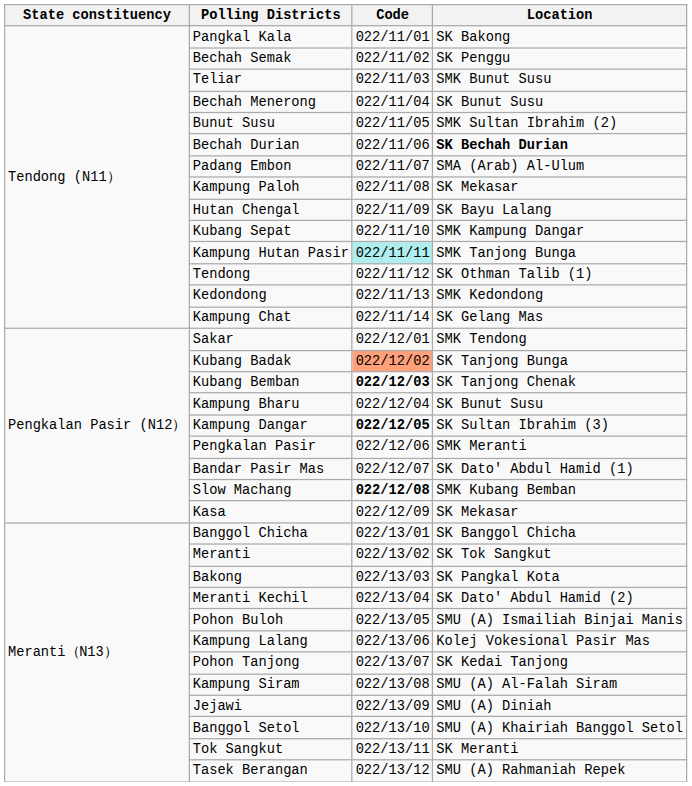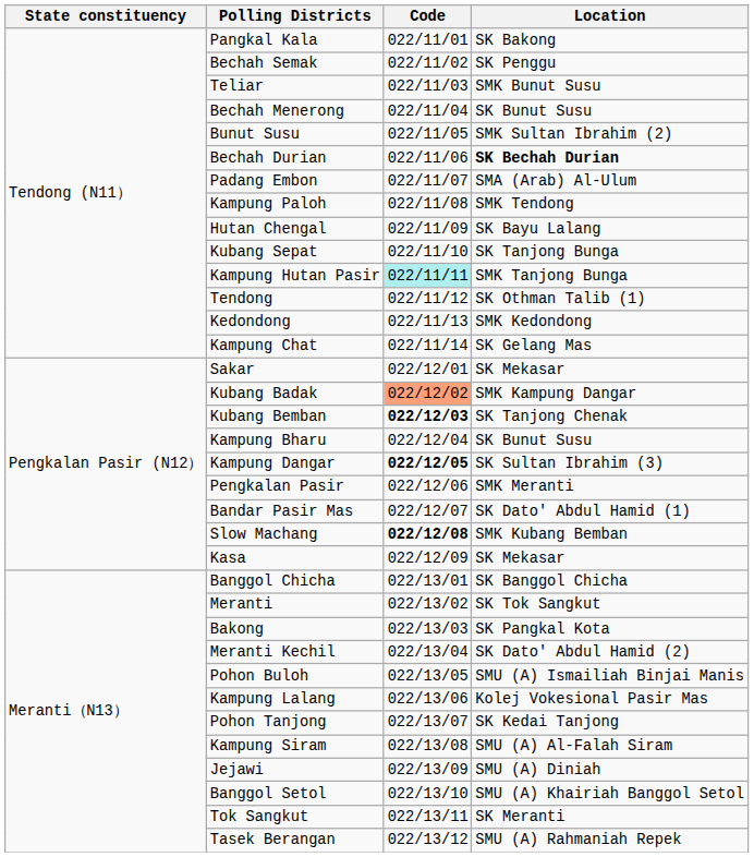 <table class="wikitable sortable mw-collapsible" style="white-space:nowrap;font-size:85%">
 <tr>
 <th>State constituency</th>
 <th>Polling Districts</th>
 <th>Code</th>
 <th>Location</th>
 </tr>
 <tr>
 <td rowspan="14">Tendong (N11）</td>
 <td>Pangkal Kala</td>
 <td>022/11/01</td>
 <td>SK Bakong</td>
 </tr>
 <tr>
 <td>Bechah Semak</td>
 <td>022/11/02</td>
 <td>SK Penggu</td>
 </tr>
 <tr>
 <td>Teliar</td>
 <td>022/11/03</td>
 <td>SMK Bunut Susu</td>
 </tr>
 <tr>
 <td>Bechah Menerong</td>
 <td>022/11/04</td>
 <td>SK Bunut Susu</td>
 </tr>
 <tr>
 <td>Bunut Susu</td>
 <td>022/11/05</td>
 <td>SMK Sultan Ibrahim (2)</td>
 </tr>
 <tr>
 <td>Bechah Durian</td>
 <td>022/11/06</td>
 <td><strong>SK Bechah Durian</strong></td>
 </tr>
 <tr>
 <td>Padang Embon</td>
 <td>022/11/07</td>
 <td>SMA (Arab) Al-Ulum</td>
 </tr>
 <tr>
 <td>Kampung Paloh</td>
 <td>022/11/08</td>
-<td>SK Mekasar</td>
+<td>SMK Tendong</td>
 </tr>
 <tr>
 <td>Hutan Chengal</td>
 <td>022/11/09</td>
 <td>SK Bayu Lalang</td>
 </tr>
 <tr>
 <td>Kubang Sepat</td>
 <td>022/11/10</td>
-<td>SMK Kampung Dangar</td>
+<td>SK Tanjong Bunga</td>
 </tr>
 <tr>
 <td>Kampung Hutan Pasir</td>
 <td style="background: paleturquoise;">022/11/11</td>
 <td>SMK Tanjong Bunga</td>
 </tr>
 <tr>
 <td>Tendong</td>
 <td>022/11/12</td>
 <td>SK Othman Talib (1)</td>
 </tr>
 <tr>
 <td>Kedondong</td>
 <td>022/11/13</td>
 <td>SMK Kedondong</td>
 </tr>
 <tr>
 <td>Kampung Chat</td>
 <td>022/11/14</td>
 <td>SK Gelang Mas</td>
 </tr>
 <tr>
 <td rowspan="9">Pengkalan Pasir (N12）</td>
 <td>Sakar</td>
 <td>022/12/01</td>
-<td>SMK Tendong</td>
+<td>SK Mekasar</td>
 </tr>
 <tr>
 <td>Kubang Badak</td>
 <td style="background: lightsalmon;">022/12/02</td>
-<td>SK Tanjong Bunga</td>
+<td>SMK Kampung Dangar</td>
 </tr>
 <tr>
 <td>Kubang Bemban</td>
 <td><strong>022/12/03</strong></td>
 <td>SK Tanjong Chenak</td>
 </tr>
 <tr>
 <td>Kampung Bharu</td>
 <td>022/12/04</td>
 <td>SK Bunut Susu</td>
 </tr>
 <tr>
 <td>Kampung Dangar</td>
 <td><strong>022/12/05</strong></td>
 <td>SK Sultan Ibrahim (3)</td>
 </tr>
 <tr>
 <td>Pengkalan Pasir</td>
 <td>022/12/06</td>
 <td>SMK Meranti</td>
 </tr>
 <tr>
 <td>Bandar Pasir Mas</td>
 <td>022/12/07</td>
 <td>SK Dato' Abdul Hamid (1)</td>
 </tr>
 <tr>
 <td>Slow Machang</td>
 <td><strong>022/12/08</strong></td>
 <td>SMK Kubang Bemban</td>
 </tr>
 <tr>
 <td>Kasa</td>
 <td>022/12/09</td>
 <td>SK Mekasar</td>
 </tr>
 <tr>
 <td rowspan="12">Meranti（N13）</td>
 <td>Banggol Chicha</td>
 <td>022/13/01</td>
 <td>SK Banggol Chicha</td>
 </tr>
 <tr>
 <td>Meranti</td>
 <td>022/13/02</td>
 <td>SK Tok Sangkut</td>
 </tr>
 <tr>
 <td>Bakong</td>
 <td>022/13/03</td>
 <td>SK Pangkal Kota</td>
 </tr>
 <tr>
 <td>Meranti Kechil</td>
 <td>022/13/04</td>
 <td>SK Dato' Abdul Hamid (2)</td>
 </tr>
 <tr>
 <td>Pohon Buloh</td>
 <td>022/13/05</td>
 <td>SMU (A) Ismailiah Binjai Manis</td>
 </tr>
 <tr>
 <td>Kampung Lalang</td>
 <td>022/13/06</td>
 <td>Kolej Vokesional Pasir Mas</td>
 </tr>
 <tr>
 <td>Pohon Tanjong</td>
 <td>022/13/07</td>
 <td>SK Kedai Tanjong</td>
 </tr>
 <tr>
 <td>Kampung Siram</td>
 <td>022/13/08</td>
 <td>SMU (A) Al-Falah Siram</td>
 </tr>
 <tr>
 <td>Jejawi</td>
 <td>022/13/09</td>
 <td>SMU (A) Diniah</td>
 </tr>
 <tr>
 <td>Banggol Setol</td>
 <td>022/13/10</td>
 <td>SMU (A) Khairiah Banggol Setol</td>
 </tr>
 <tr>
 <td>Tok Sangkut</td>
 <td>022/13/11</td>
 <td>SK Meranti</td>
 </tr>
 <tr>
 <td>Tasek Berangan</td>
 <td>022/13/12</td>
 <td>SMU (A) Rahmaniah Repek</td>
 </tr>
 </table>
